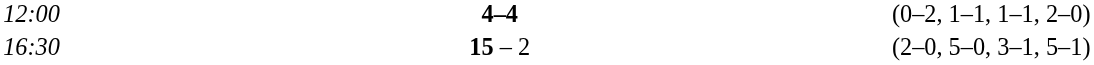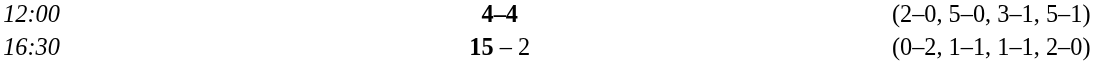 <table style="text-align:center">
 <tr>
 <th width=100></th>
 <th width=200></th>
 <th width=100></th>
 <th width=200></th>
 </tr>
 <tr>
 <td><em>12:00</em></td>
 <td align=right></td>
 <td><strong>4–4</strong></td>
 <td align=left></td>
-<td>(0–2, 1–1, 1–1, 2–0)</td>
+<td>(2–0, 5–0, 3–1, 5–1)</td>
 </tr>
 <tr>
 <td><em>16:30</em></td>
 <td align=right><strong></strong></td>
 <td><strong>15</strong> – 2</td>
 <td align=left></td>
-<td>(2–0, 5–0, 3–1, 5–1)</td>
+<td>(0–2, 1–1, 1–1, 2–0)</td>
 </tr>
 </table>
